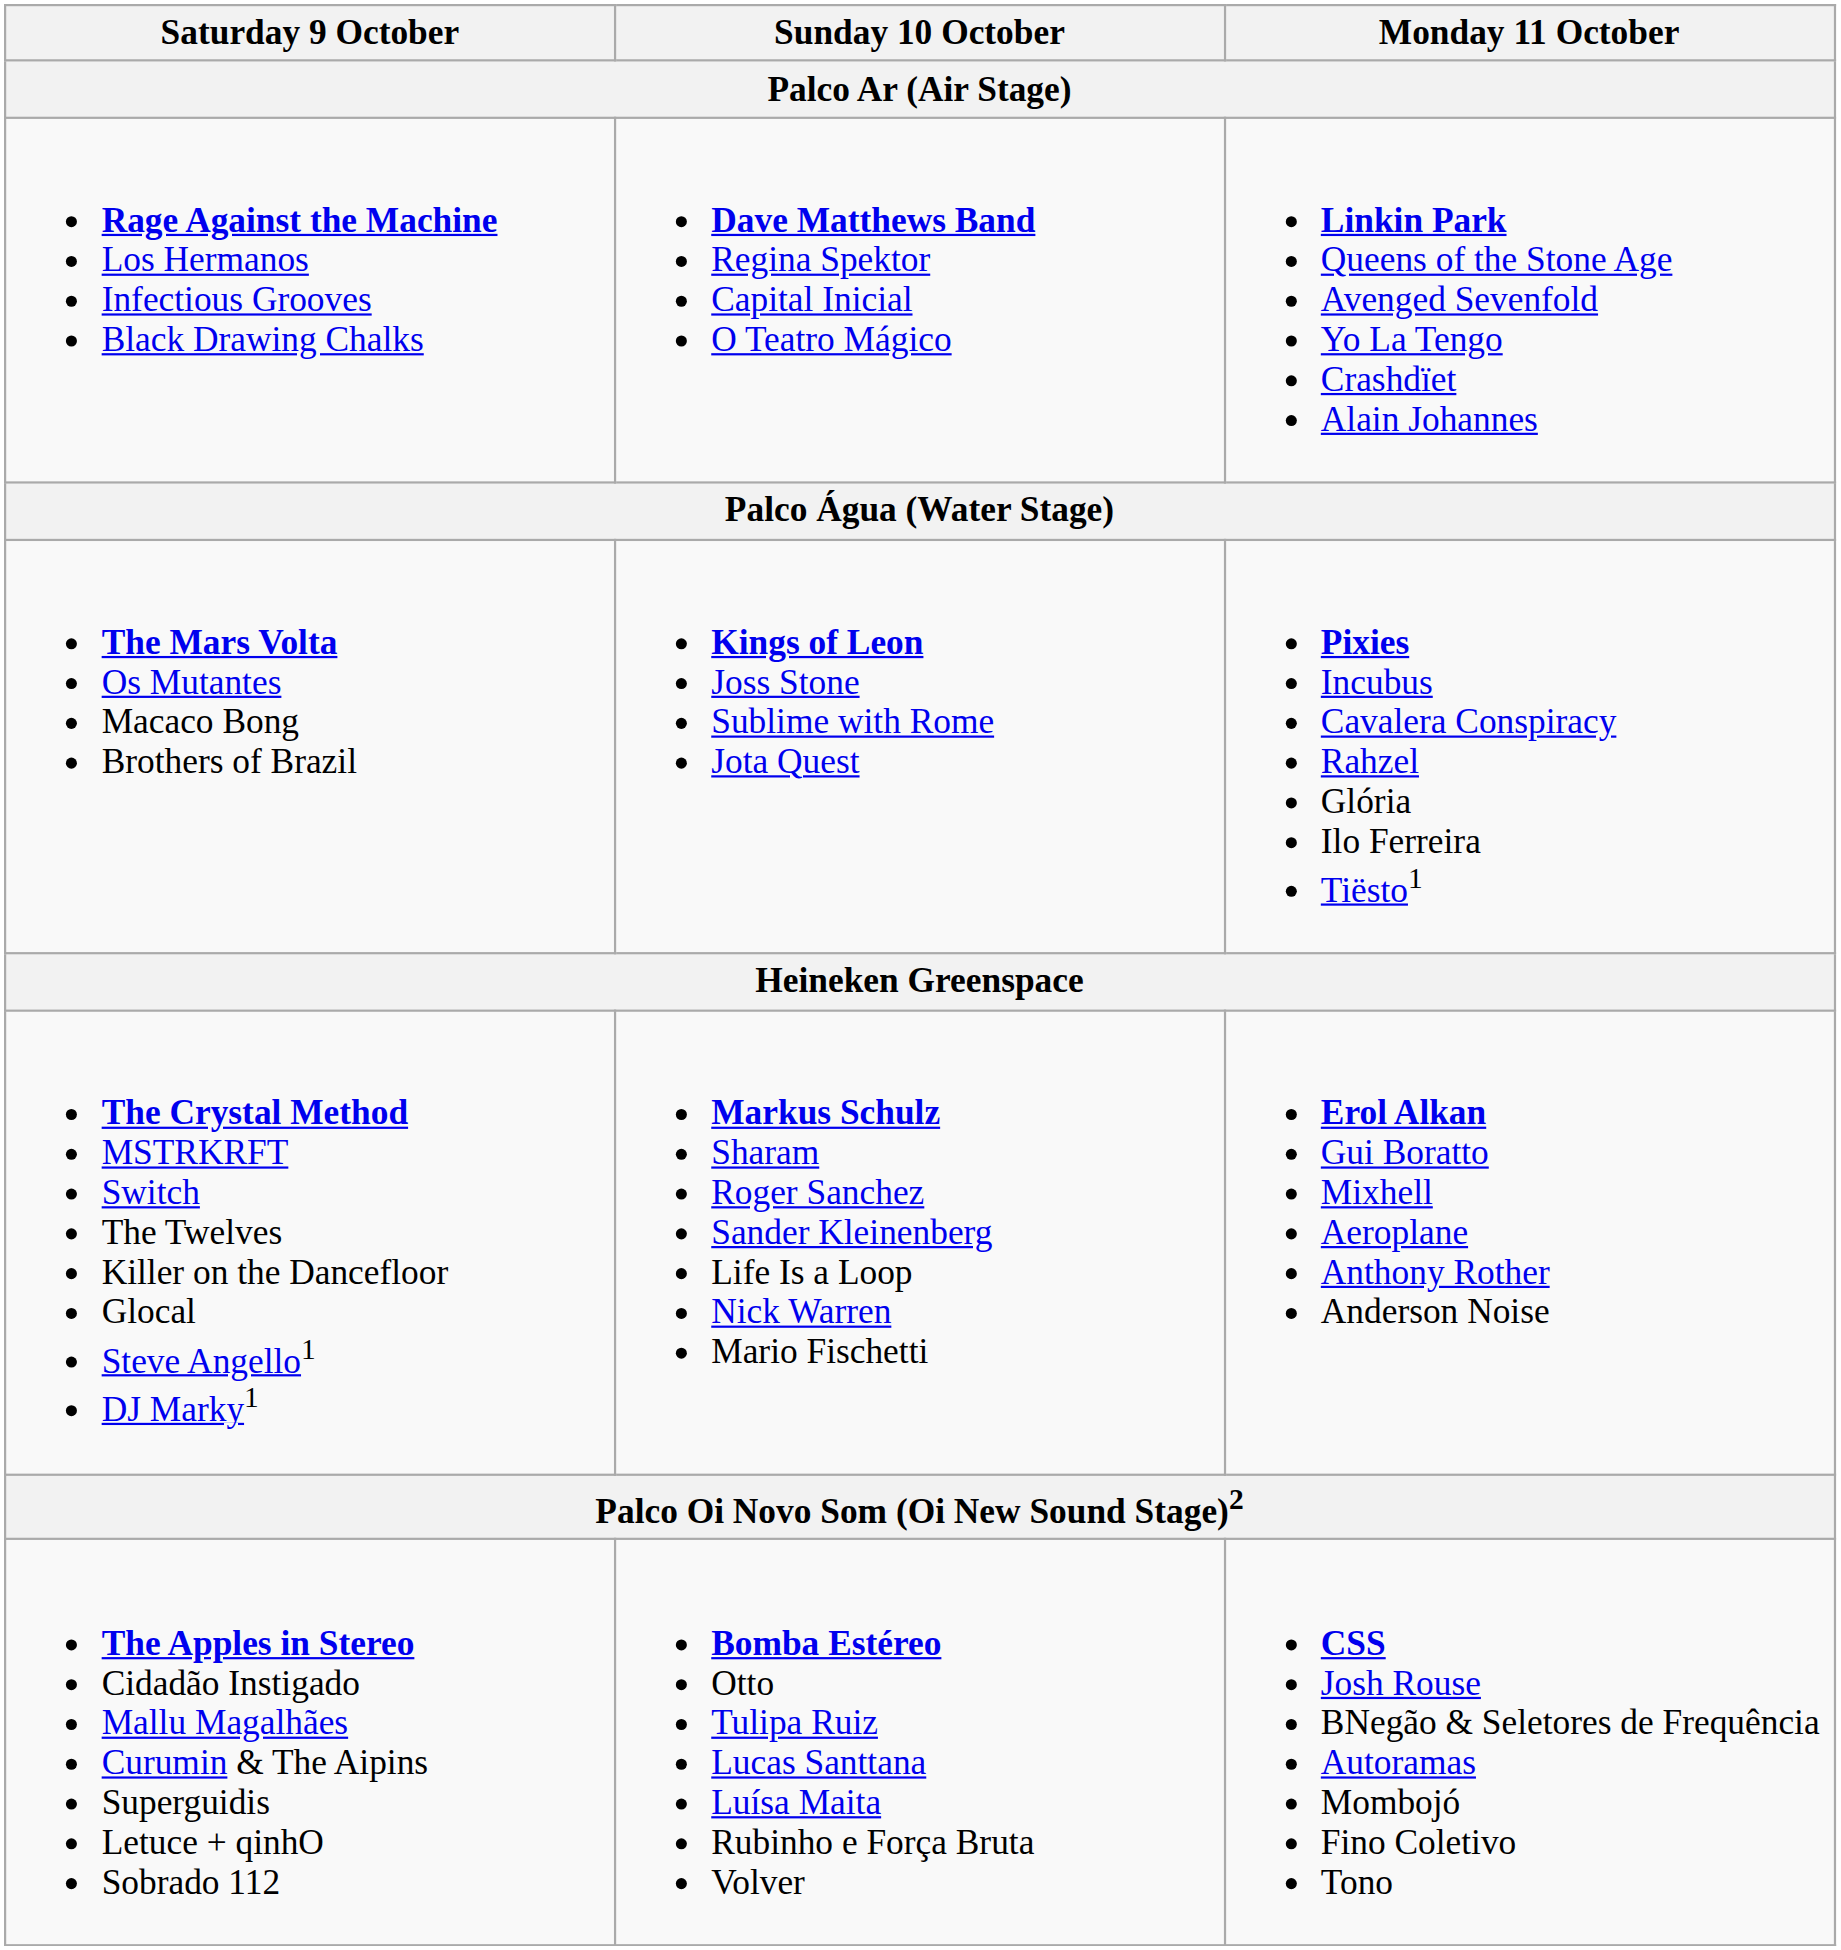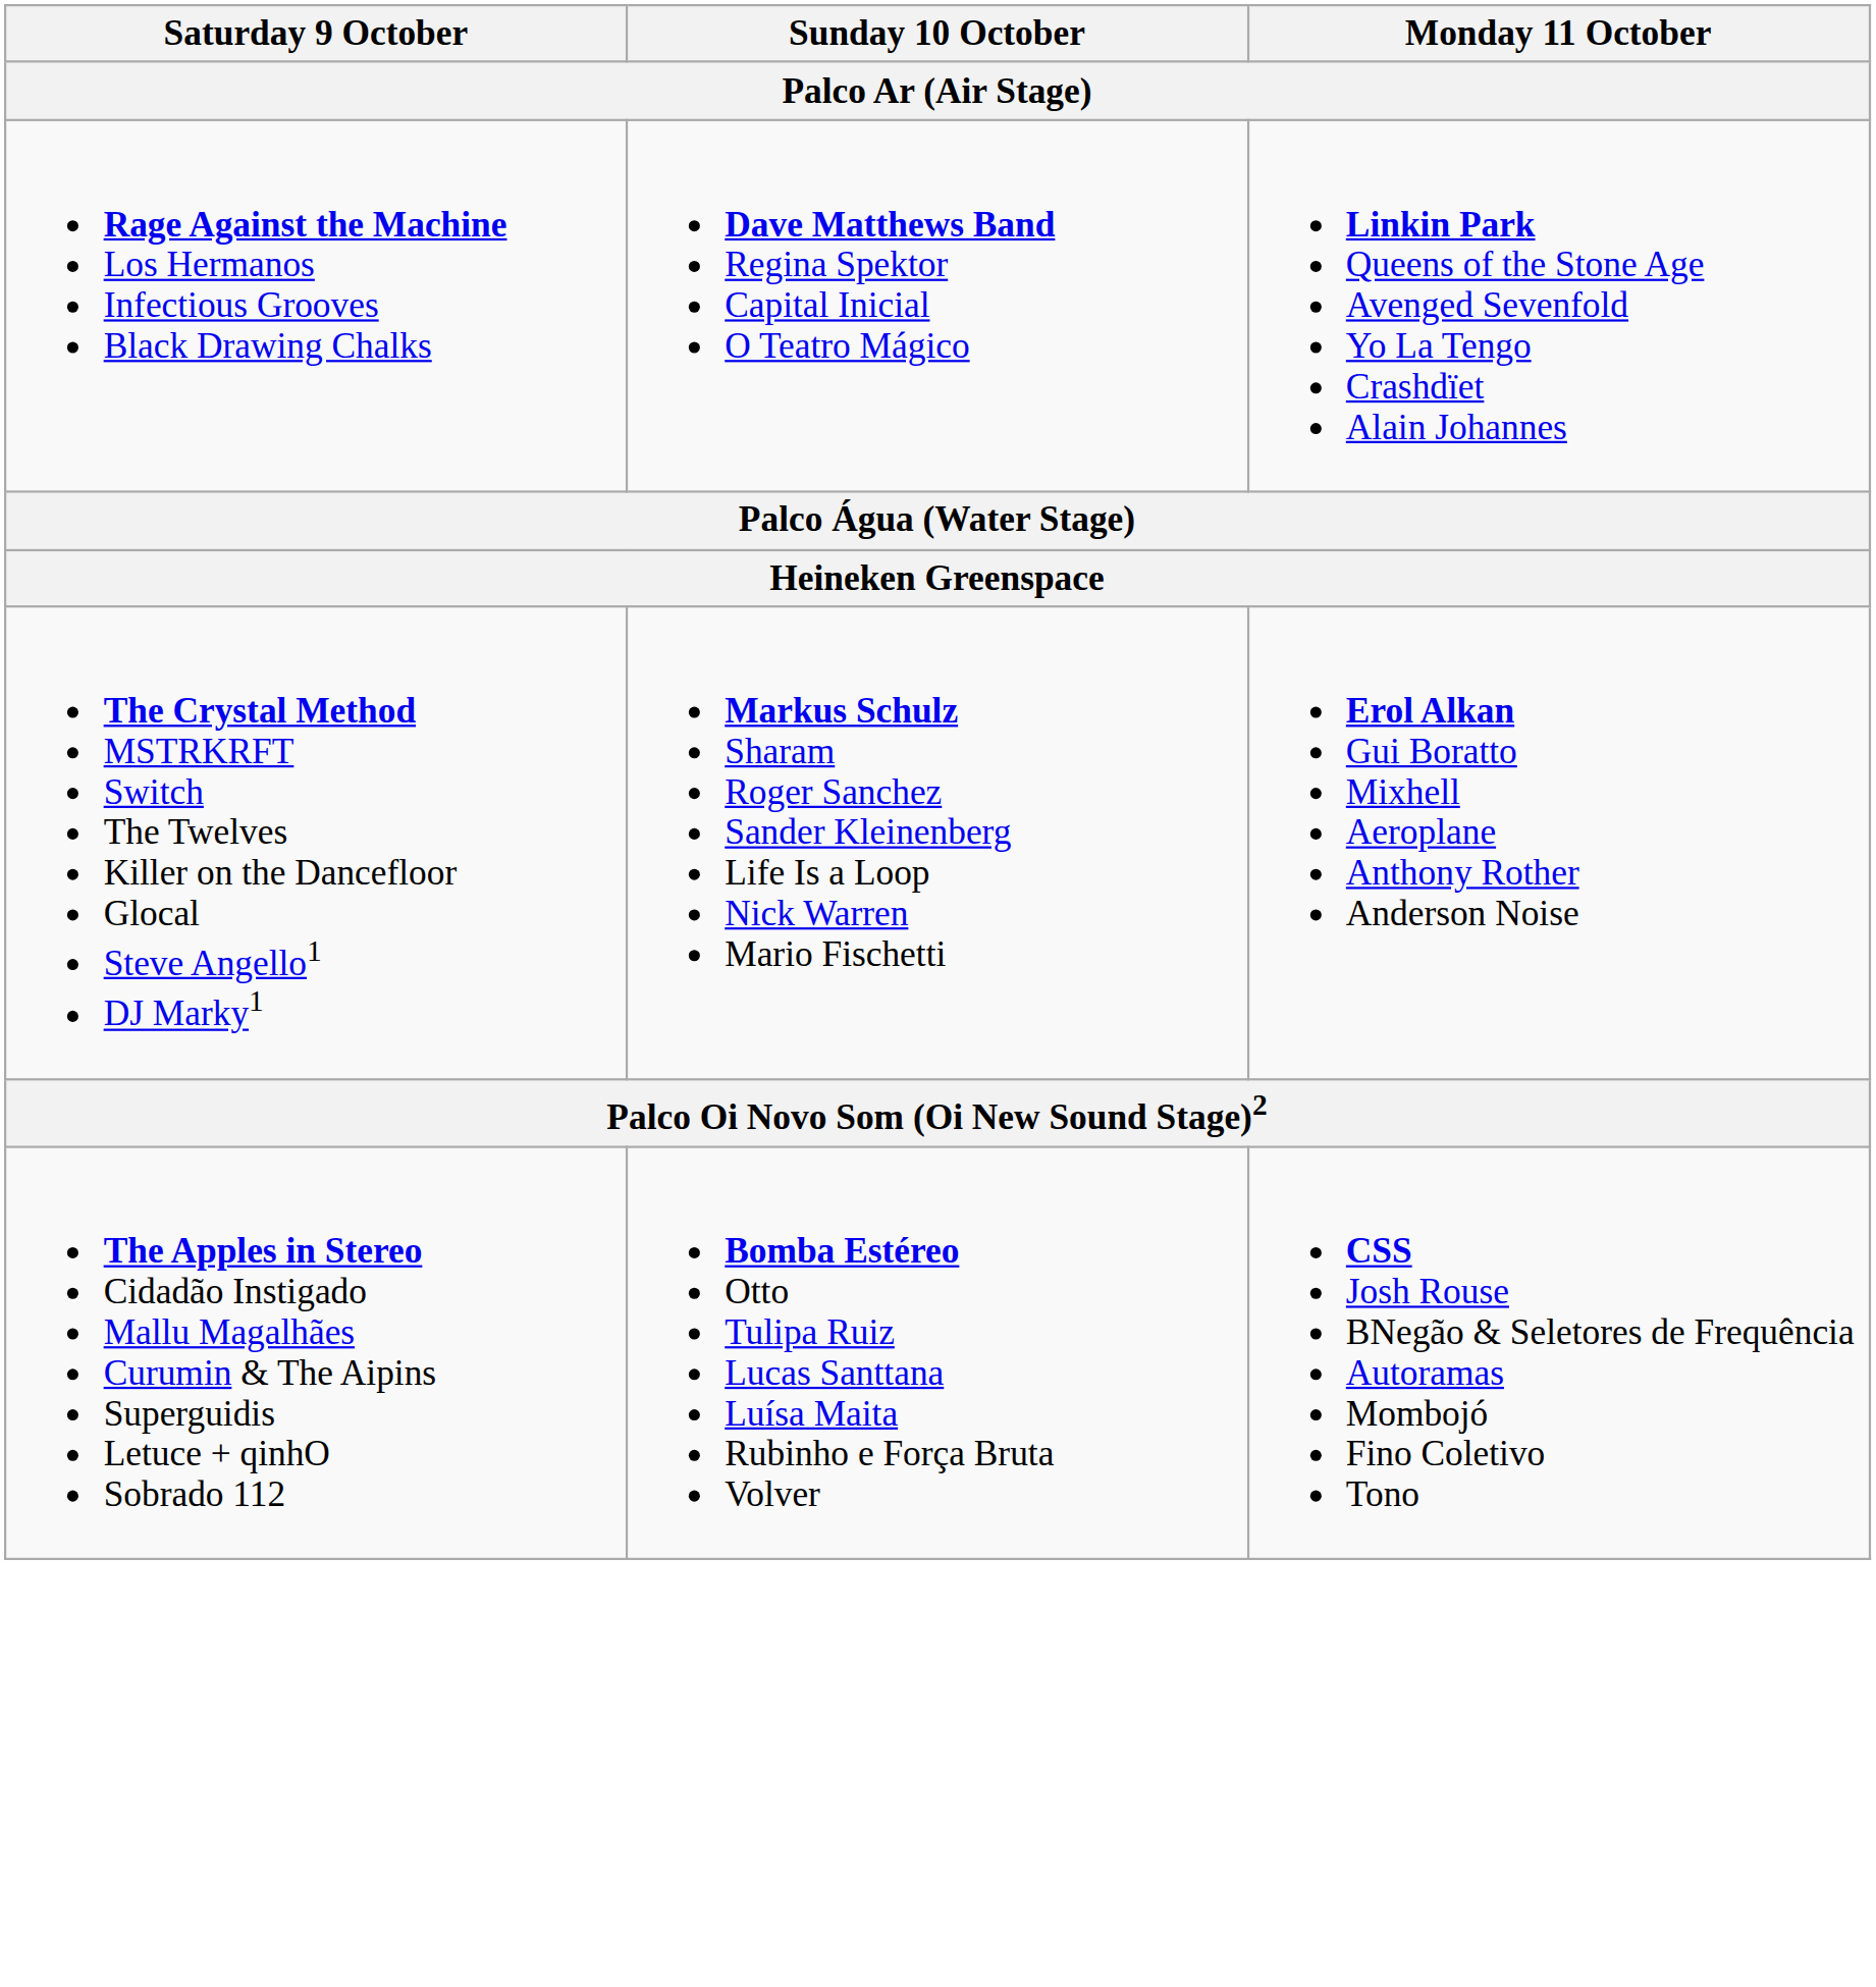 <table class="wikitable">
 <tr>
 <th width=33%>Saturday 9 October</th>
 <th width=33%>Sunday 10 October</th>
 <th width=33%>Monday 11 October</th>
 </tr>
 <tr>
 <th colspan=3>Palco Ar (Air Stage)</th>
 </tr>
 <tr valign="top">
 <td><br><ul><li><strong><a href='#'>Rage Against the Machine</a></strong></li><li><a href='#'>Los Hermanos</a></li><li><a href='#'>Infectious Grooves</a></li><li><a href='#'>Black Drawing Chalks</a></li></ul></td>
 <td><br><ul><li><strong><a href='#'>Dave Matthews Band</a></strong></li><li><a href='#'>Regina Spektor</a></li><li><a href='#'>Capital Inicial</a></li><li><a href='#'>O Teatro Mágico</a></li></ul></td>
 <td><br><ul><li><strong><a href='#'>Linkin Park</a></strong></li><li><a href='#'>Queens of the Stone Age</a></li><li><a href='#'>Avenged Sevenfold</a></li><li><a href='#'>Yo La Tengo</a></li><li><a href='#'>Crashdïet</a></li><li><a href='#'>Alain Johannes</a></li></ul></td>
 </tr>
 <tr>
 <th colspan=3>Palco Água (Water Stage)</th>
-</tr>
-<tr valign="top">
-<td><br><ul><li><strong><a href='#'>The Mars Volta</a></strong></li><li><a href='#'>Os Mutantes</a></li><li>Macaco Bong</li><li>Brothers of Brazil</li></ul></td>
-<td><br><ul><li><strong><a href='#'>Kings of Leon</a></strong></li><li><a href='#'>Joss Stone</a></li><li><a href='#'>Sublime with Rome</a></li><li><a href='#'>Jota Quest</a></li></ul></td>
-<td><br><ul><li><strong><a href='#'>Pixies</a></strong></li><li><a href='#'>Incubus</a></li><li><a href='#'>Cavalera Conspiracy</a></li><li><a href='#'>Rahzel</a></li><li>Glória</li><li>Ilo Ferreira</li><li><a href='#'>Tiësto</a><sup>1</sup></li></ul></td>
 </tr>
 <tr>
 <th colspan=3>Heineken Greenspace</th>
 </tr>
 <tr valign="top">
 <td><br><ul><li><strong><a href='#'>The Crystal Method</a></strong></li><li><a href='#'>MSTRKRFT</a></li><li><a href='#'>Switch</a></li><li>The Twelves</li><li>Killer on the Dancefloor</li><li>Glocal</li><li><a href='#'>Steve Angello</a><sup>1</sup></li><li><a href='#'>DJ Marky</a><sup>1</sup></li></ul></td>
 <td><br><ul><li><strong><a href='#'>Markus Schulz</a></strong></li><li><a href='#'>Sharam</a></li><li><a href='#'>Roger Sanchez</a></li><li><a href='#'>Sander Kleinenberg</a></li><li>Life Is a Loop</li><li><a href='#'>Nick Warren</a></li><li>Mario Fischetti</li></ul></td>
 <td><br><ul><li><strong><a href='#'>Erol Alkan</a></strong></li><li><a href='#'>Gui Boratto</a></li><li><a href='#'>Mixhell</a></li><li><a href='#'>Aeroplane</a></li><li><a href='#'>Anthony Rother</a></li><li>Anderson Noise</li></ul></td>
 </tr>
 <tr>
 <th colspan=3>Palco Oi Novo Som (Oi New Sound Stage)<sup>2</sup></th>
 </tr>
 <tr valign="top">
 <td><br><ul><li><strong><a href='#'>The Apples in Stereo</a></strong></li><li>Cidadão Instigado</li><li><a href='#'>Mallu Magalhães</a></li><li><a href='#'>Curumin</a> & The Aipins</li><li>Superguidis</li><li>Letuce + qinhO</li><li>Sobrado 112</li></ul></td>
 <td><br><ul><li><strong><a href='#'>Bomba Estéreo</a></strong></li><li>Otto</li><li><a href='#'>Tulipa Ruiz</a></li><li><a href='#'>Lucas Santtana</a></li><li><a href='#'>Luísa Maita</a></li><li>Rubinho e Força Bruta</li><li>Volver</li></ul></td>
 <td><br><ul><li><strong><a href='#'>CSS</a></strong></li><li><a href='#'>Josh Rouse</a></li><li>BNegão & Seletores de Frequência</li><li><a href='#'>Autoramas</a></li><li>Mombojó</li><li>Fino Coletivo</li><li>Tono</li></ul></td>
 </tr>
 <tr>
 </tr>
 </table>
